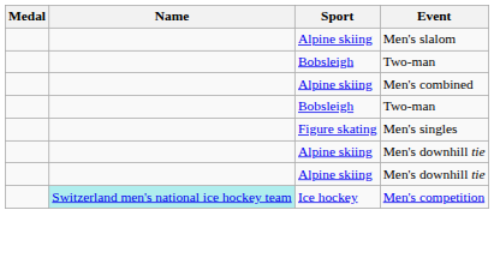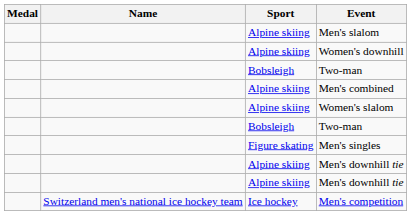 <table class="wikitable sortable" style="font-size:90%">
 <tr>
 <th>Medal</th>
 <th>Name</th>
 <th>Sport</th>
 <th>Event</th>
 </tr>
 <tr>
 <td></td>
 <td></td>
 <td><a href='#'>Alpine skiing</a></td>
 <td>Men's slalom</td>
 </tr>
 <tr>
 <td></td>
+<td></td>
+<td><a href='#'>Alpine skiing</a></td>
+<td>Women's downhill</td>
+</tr>
+<tr>
+<td></td>
 <td> <br> </td>
 <td><a href='#'>Bobsleigh</a></td>
 <td>Two-man</td>
 </tr>
 <tr>
 <td></td>
 <td></td>
 <td><a href='#'>Alpine skiing</a></td>
 <td>Men's combined</td>
+</tr>
+<tr>
+<td></td>
+<td></td>
+<td><a href='#'>Alpine skiing</a></td>
+<td>Women's slalom</td>
 </tr>
 <tr>
 <td></td>
 <td> <br> </td>
 <td><a href='#'>Bobsleigh</a></td>
 <td>Two-man</td>
 </tr>
 <tr>
 <td></td>
 <td></td>
 <td><a href='#'>Figure skating</a></td>
 <td>Men's singles</td>
 </tr>
 <tr>
 <td></td>
 <td></td>
 <td><a href='#'>Alpine skiing</a></td>
 <td>Men's downhill <em>tie</em></td>
 </tr>
 <tr>
 <td></td>
 <td></td>
 <td><a href='#'>Alpine skiing</a></td>
 <td>Men's downhill <em>tie</em></td>
 </tr>
 <tr>
 <td></td>
-<td style="background: paleturquoise;"><a href='#'>Switzerland men's national ice hockey team</a><br></td>
+<td><a href='#'>Switzerland men's national ice hockey team</a><br></td>
 <td><a href='#'>Ice hockey</a></td>
 <td><a href='#'>Men's competition</a></td>
 </tr>
 </table>
